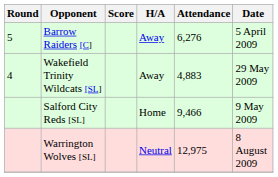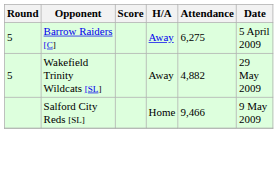 <table class="wikitable" style="font-size:95%;" width="60%">
 <tr>
 <th>Round</th>
 <th>Opponent</th>
 <th>Score</th>
 <th>H/A</th>
 <th>Attendance</th>
 <th>Date</th>
 </tr>
 <tr bgcolor="#ddffdd">
 <td>5</td>
 <td> <a href='#'>Barrow Raiders</a> <small><a href='#'>[C</a>]</small></td>
 <td></td>
 <td><a href='#'>Away</a></td>
-<td>6,276</td>
+<td>6,275</td>
 <td>5 April 2009</td>
 </tr>
 <tr bgcolor="#ddffdd">
-<td>4</td>
+<td>5</td>
 <td> Wakefield Trinity Wildcats <small><a href='#'>[SL</a>]</small></td>
 <td></td>
 <td>Away</td>
-<td>4,883</td>
+<td>4,882</td>
 <td>29 May 2009</td>
 </tr>
 <tr bgcolor="#ddffdd">
 <td></td>
 <td> Salford City Reds <small>[SL]</small></td>
 <td></td>
 <td>Home</td>
 <td>9,466</td>
 <td>9 May 2009</td>
 </tr>
-<tr bgcolor="#ffdddd">
-<td></td>
-<td> Warrington Wolves <small>[SL]</small></td>
-<td></td>
-<td><a href='#'>Neutral</a></td>
-<td>12,975</td>
-<td>8 August 2009</td>
-</tr>
 <tr>
 </tr>
 </table>
